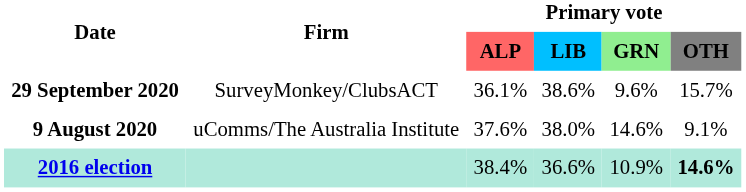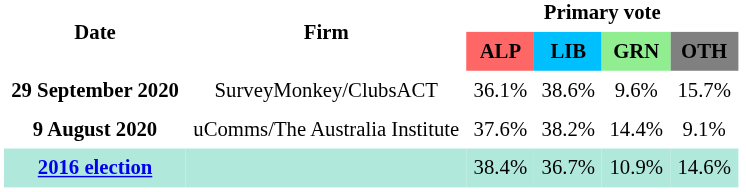 <table class="toccolours" cellpadding="5" cellspacing="0" style="text-align:center; margin-right:.5em; margin-top:.4em; font-size:90%;">
 <tr>
 <th rowspan="2">Date</th>
 <th rowspan="2">Firm</th>
 <th colspan="4">Primary vote</th>
 </tr>
 <tr>
 <th style="background:#f66">ALP</th>
 <th style="background:#00bfff">LIB</th>
 <th style="background:#90ee90">GRN</th>
 <th style="background:gray;">OTH</th>
 </tr>
 <tr>
 <th>29 September 2020</th>
 <td>SurveyMonkey/ClubsACT</td>
 <td>36.1%</td>
 <td>38.6%</td>
 <td>9.6%</td>
 <td>15.7%</td>
 </tr>
 <tr>
 <th>9 August 2020</th>
 <td>uComms/The Australia Institute</td>
 <td>37.6%</td>
-<td>38.0%</td>
-<td>14.6%</td>
+<td>38.2%</td>
+<td>14.4%</td>
 <td>9.1%</td>
 </tr>
 <tr>
 <th style="background:#b0e9db;"><a href='#'>2016 election</a></th>
 <td style="background:#b0e9db;"></td>
 <td style="background:#b0e9db;">38.4%</td>
-<td style="background:#b0e9db;">36.6%</td>
+<td style="background:#b0e9db;">36.7%</td>
 <td style="background:#b0e9db;">10.9%</td>
-<td style="background:#b0e9db;"><strong>14.6%</strong></td>
+<td style="background:#b0e9db;">14.6%</td>
 </tr>
 </table>
